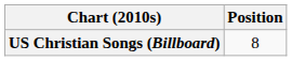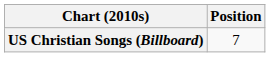 <table class="wikitable plainrowheaders" style="text-align:center">
 <tr>
 <th scope="col">Chart (2010s)</th>
 <th scope="col">Position</th>
 </tr>
 <tr>
 <th scope="row">US Christian Songs (<em>Billboard</em>)</th>
-<td>8</td>
+<td>7</td>
 </tr>
 </table>
